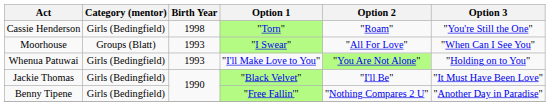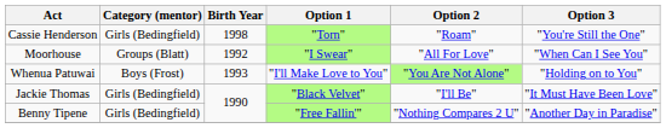 <table class="wikitable" style="text-align:center;">
 <tr>
 <th>Act</th>
 <th>Category (mentor)</th>
 <th>Birth Year</th>
 <th>Option 1</th>
 <th>Option 2</th>
 <th>Option 3</th>
 </tr>
 <tr>
 <td>Cassie Henderson</td>
 <td>Girls (Bedingfield)</td>
 <td align="center">1998</td>
 <td style="background:#B4FB84;">"<a href='#'>Torn</a>"</td>
 <td>"<a href='#'>Roam</a>"</td>
 <td>"<a href='#'>You're Still the One</a>"</td>
 </tr>
 <tr>
 <td>Moorhouse</td>
 <td>Groups (Blatt)</td>
-<td align="center">1993</td>
+<td align="center">1992</td>
 <td style="background:#B4FB84;">"<a href='#'>I Swear</a>"</td>
 <td>"<a href='#'>All For Love</a>"</td>
 <td>"<a href='#'>When Can I See You</a>"</td>
 </tr>
 <tr>
 <td>Whenua Patuwai</td>
-<td>Girls (Bedingfield)</td>
+<td>Boys (Frost)</td>
 <td align="center">1993</td>
 <td>"<a href='#'>I'll Make Love to You</a>"</td>
 <td style="background:#B4FB84;">"<a href='#'>You Are Not Alone</a>"</td>
 <td>"<a href='#'>Holding on to You</a>"</td>
 </tr>
 <tr>
 <td>Jackie Thomas</td>
 <td>Girls (Bedingfield)</td>
 <td rowspan=2 align="center">1990</td>
 <td style="background:#B4FB84;">"<a href='#'>Black Velvet</a>"</td>
 <td>"<a href='#'>I'll Be</a>"</td>
 <td>"<a href='#'>It Must Have Been Love</a>"</td>
 </tr>
 <tr>
 <td>Benny Tipene</td>
 <td>Girls (Bedingfield)</td>
 <td style="background:#B4FB84;">"<a href='#'>Free Fallin'</a>"</td>
 <td>"<a href='#'>Nothing Compares 2 U</a>"</td>
 <td>"<a href='#'>Another Day in Paradise</a>"</td>
 </tr>
 <tr>
 </tr>
 </table>
